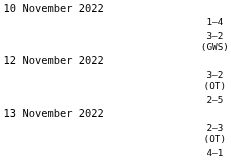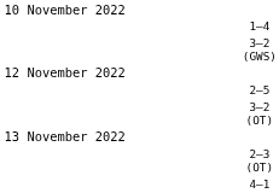 <table style="width:100%;" cellspacing="1">
 <tr>
 <th width=25%></th>
 <th width=2%></th>
 <th width=6%></th>
 <th width=2%></th>
 <th width=25%></th>
 </tr>
 <tr>
 <td>10 November 2022</td>
 </tr>
 <tr style=font-size:90%>
 <td align=right></td>
 <td></td>
 <td align=center>1–4</td>
 <td></td>
 <td><strong></strong></td>
 <td></td>
 </tr>
 <tr style=font-size:90%>
 <td align=right><strong></strong></td>
 <td></td>
 <td align=center>3–2 (GWS)</td>
 <td></td>
 <td></td>
 <td></td>
 </tr>
 <tr>
 <td>12 November 2022</td>
 </tr>
 <tr style=font-size:90%>
+<td align=right></td>
+<td></td>
+<td align=center>2–5</td>
+<td></td>
+<td><strong></strong></td>
+<td></td>
+</tr>
+<tr style=font-size:90%>
 <td align=right><strong></strong></td>
 <td></td>
 <td align=center>3–2 (OT)</td>
 <td></td>
 <td></td>
-<td></td>
-</tr>
-<tr style=font-size:90%>
-<td align=right></td>
-<td></td>
-<td align=center>2–5</td>
-<td></td>
-<td><strong></strong></td>
 <td></td>
 </tr>
 <tr>
 <td>13 November 2022</td>
 </tr>
 <tr style=font-size:90%>
 <td align=right></td>
 <td></td>
 <td align=center>2–3 (OT)</td>
 <td></td>
 <td><strong></strong></td>
 <td></td>
 </tr>
 <tr style=font-size:90%>
 <td align=right><strong></strong></td>
 <td></td>
 <td align=center>4–1</td>
 <td></td>
 <td></td>
 <td></td>
 </tr>
 </table>
